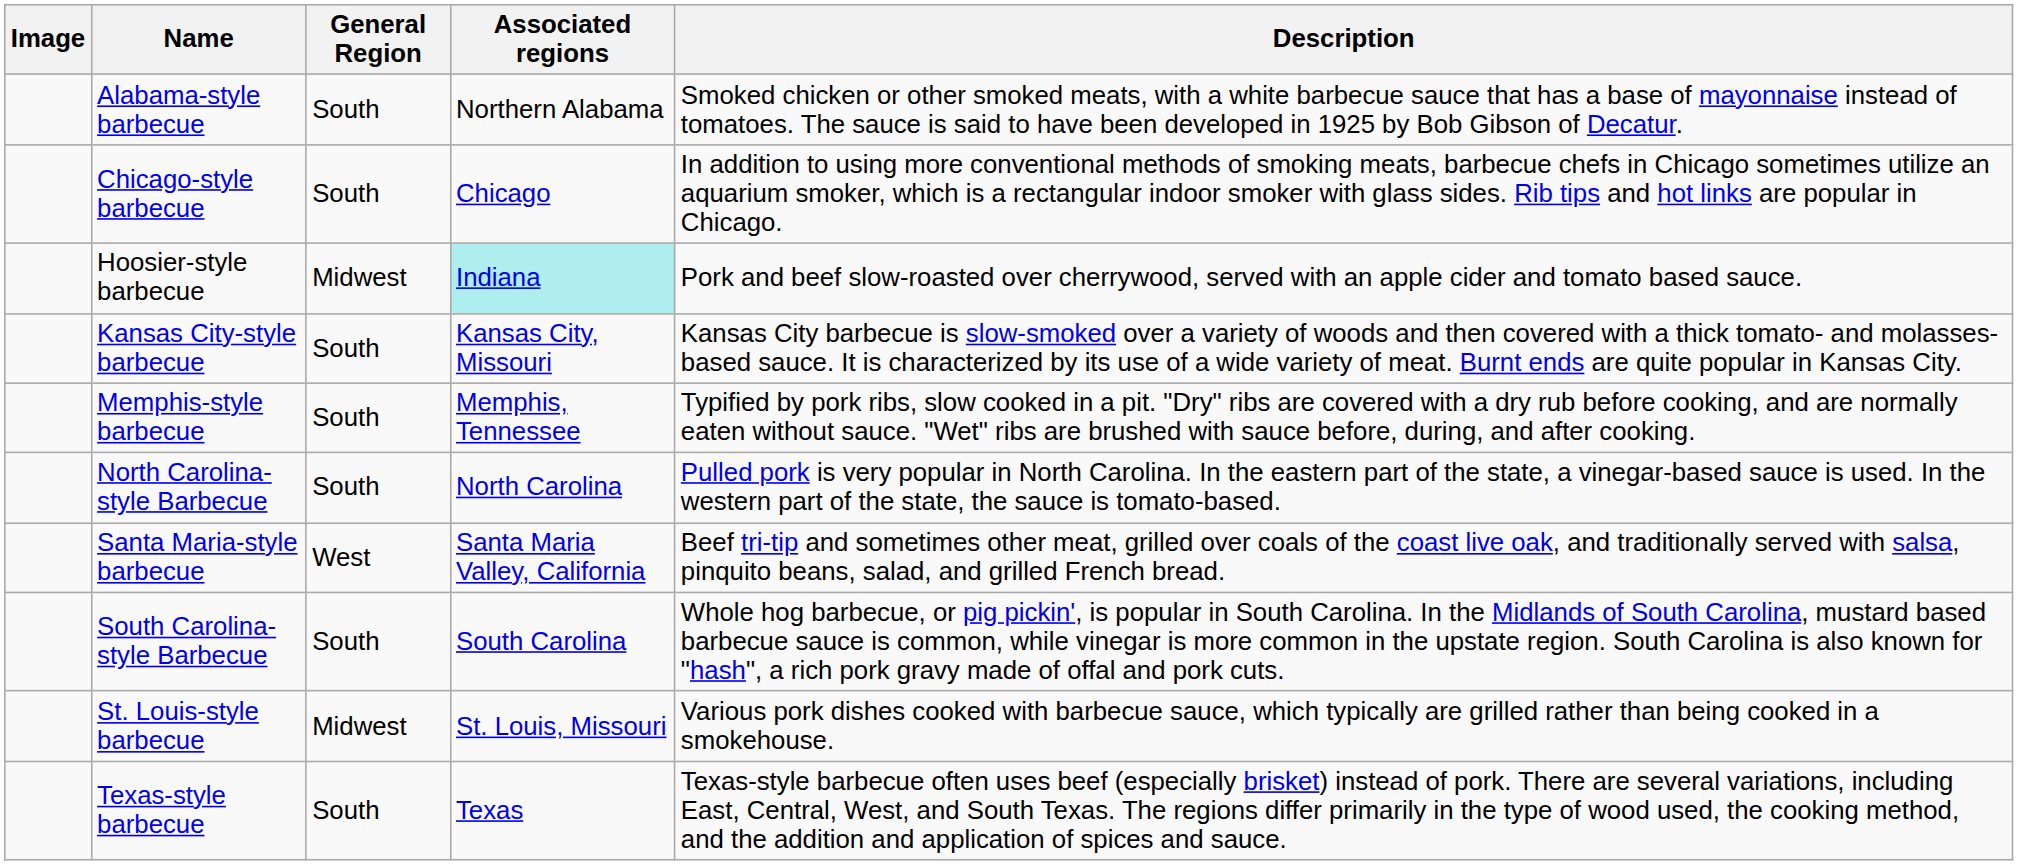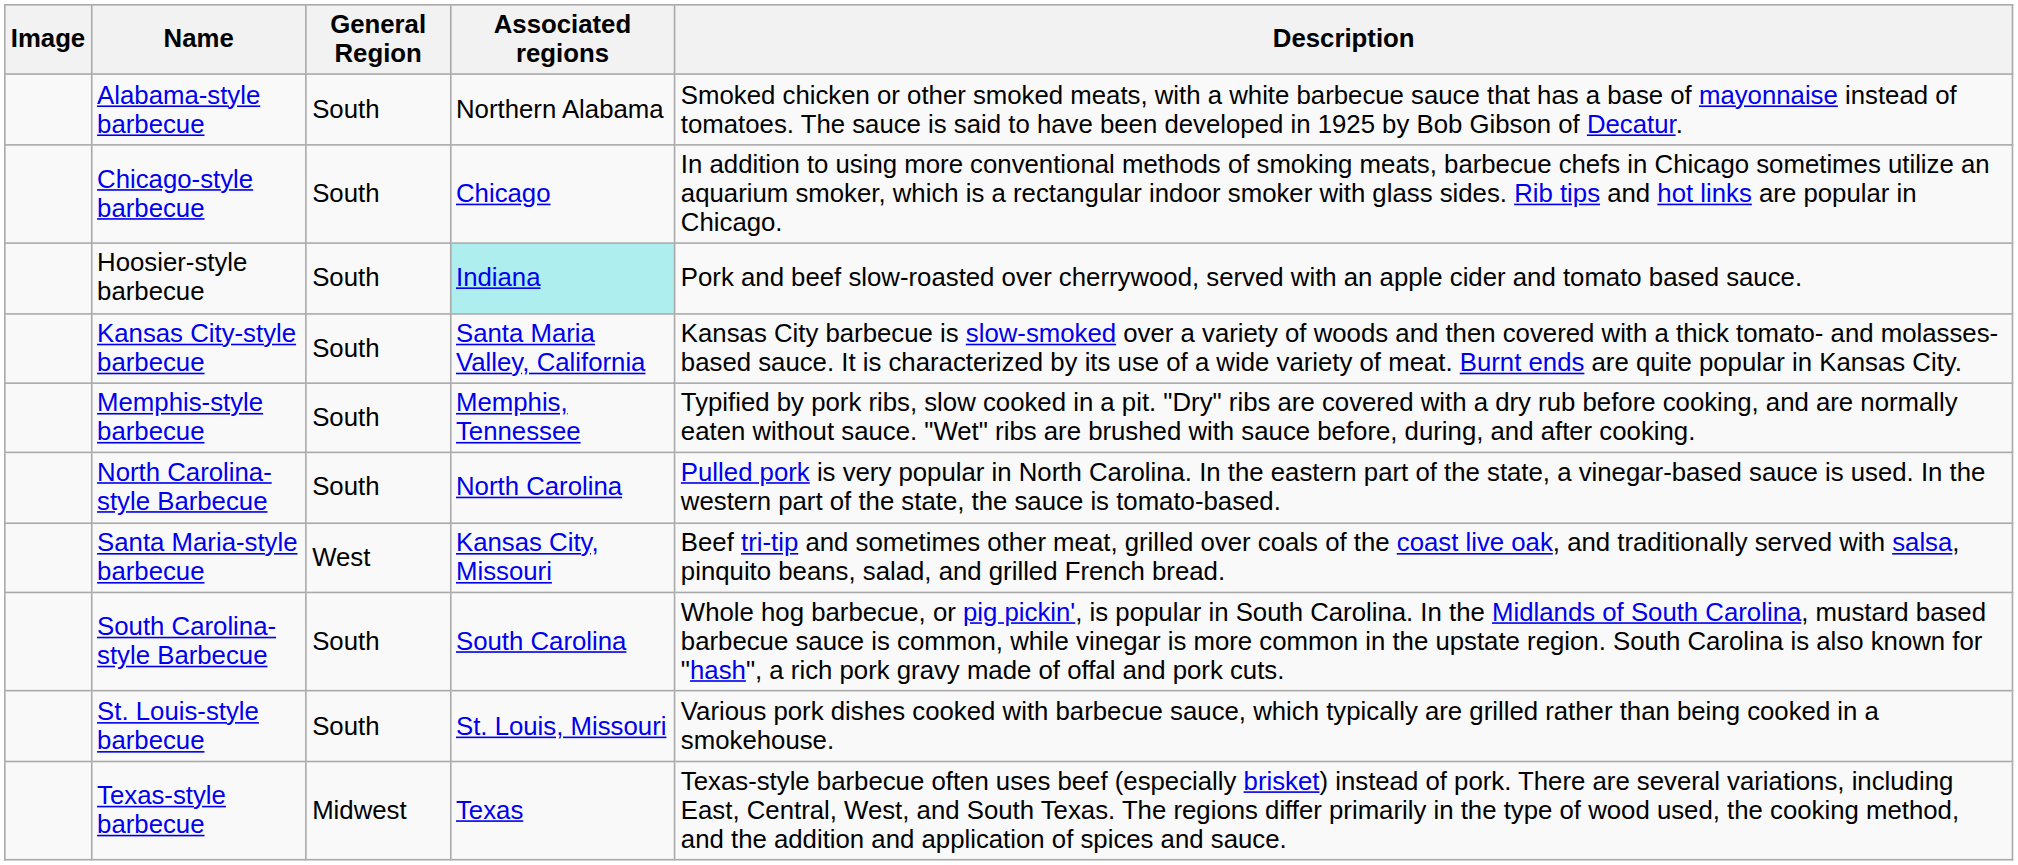 <table class="wikitable sortable">
 <tr>
 <th class="unsortable">Image</th>
 <th>Name</th>
 <th>General Region</th>
 <th>Associated regions</th>
 <th class="unsortable">Description</th>
 </tr>
 <tr>
 <td></td>
 <td><a href='#'>Alabama-style barbecue</a></td>
 <td>South</td>
 <td>Northern Alabama</td>
 <td>Smoked chicken or other smoked meats, with a white barbecue sauce that has a base of <a href='#'>mayonnaise</a> instead of tomatoes. The sauce is said to have been developed in 1925 by Bob Gibson of <a href='#'>Decatur</a>.</td>
 </tr>
 <tr>
 <td></td>
 <td><a href='#'>Chicago-style barbecue</a></td>
 <td>South</td>
 <td><a href='#'>Chicago</a></td>
 <td>In addition to using more conventional methods of smoking meats, barbecue chefs in Chicago sometimes utilize an aquarium smoker, which is a rectangular indoor smoker with glass sides. <a href='#'>Rib tips</a> and <a href='#'>hot links</a> are popular in Chicago.</td>
 </tr>
 <tr>
 <td></td>
 <td>Hoosier-style barbecue</td>
-<td>Midwest</td>
+<td>South</td>
 <td style="background: paleturquoise;"><a href='#'>Indiana</a></td>
 <td>Pork and beef slow-roasted over cherrywood, served with an apple cider and tomato based sauce.</td>
 </tr>
 <tr>
 <td></td>
 <td><a href='#'>Kansas City-style barbecue</a></td>
 <td>South</td>
-<td><a href='#'>Kansas City, Missouri</a></td>
+<td><a href='#'>Santa Maria Valley, California</a></td>
 <td>Kansas City barbecue is <a href='#'>slow-smoked</a> over a variety of woods and then covered with a thick tomato- and molasses-based sauce.  It is characterized by its use of a wide variety of meat. <a href='#'>Burnt ends</a> are quite popular in Kansas City.</td>
 </tr>
 <tr>
 <td></td>
 <td><a href='#'>Memphis-style barbecue</a></td>
 <td>South</td>
 <td><a href='#'>Memphis, Tennessee</a></td>
 <td>Typified by pork ribs, slow cooked in a pit. "Dry" ribs are covered with a dry rub before cooking, and are normally eaten without sauce. "Wet" ribs are brushed with sauce before, during, and after cooking.</td>
 </tr>
 <tr>
 <td></td>
 <td><a href='#'>North Carolina-style Barbecue</a></td>
 <td>South</td>
 <td><a href='#'>North Carolina</a></td>
 <td><a href='#'>Pulled pork</a> is very popular in North Carolina.  In the eastern part of the state, a vinegar-based sauce is used. In the western part of the state, the sauce is tomato-based.</td>
 </tr>
 <tr>
 <td></td>
 <td><a href='#'>Santa Maria-style barbecue</a></td>
 <td>West</td>
-<td><a href='#'>Santa Maria Valley, California</a></td>
+<td><a href='#'>Kansas City, Missouri</a></td>
 <td>Beef <a href='#'>tri-tip</a> and sometimes other meat, grilled over coals of the <a href='#'>coast live oak</a>, and traditionally served with <a href='#'>salsa</a>, pinquito beans, salad, and grilled French bread.</td>
 </tr>
 <tr>
 <td></td>
 <td><a href='#'>South Carolina-style Barbecue</a></td>
 <td>South</td>
 <td><a href='#'>South Carolina</a></td>
 <td>Whole hog barbecue, or <a href='#'>pig pickin'</a>, is popular in South Carolina. In the <a href='#'>Midlands of South Carolina</a>, mustard based barbecue sauce is common, while vinegar is more common in the upstate region. South Carolina is also known for "<a href='#'>hash</a>", a rich pork gravy made of offal and pork cuts.</td>
 </tr>
 <tr>
 <td></td>
 <td><a href='#'>St. Louis-style barbecue</a></td>
-<td>Midwest</td>
+<td>South</td>
 <td><a href='#'>St. Louis, Missouri</a></td>
 <td>Various pork dishes cooked with barbecue sauce, which typically are grilled rather than being cooked in a smokehouse.</td>
 </tr>
 <tr>
 <td></td>
 <td><a href='#'>Texas-style barbecue</a></td>
-<td>South</td>
+<td>Midwest</td>
 <td><a href='#'>Texas</a></td>
 <td>Texas-style barbecue often uses beef (especially <a href='#'>brisket</a>) instead of pork.  There are several variations, including East, Central, West, and South Texas. The regions differ primarily in the type of wood used, the cooking method, and the addition and application of spices and sauce.</td>
 </tr>
 </table>
